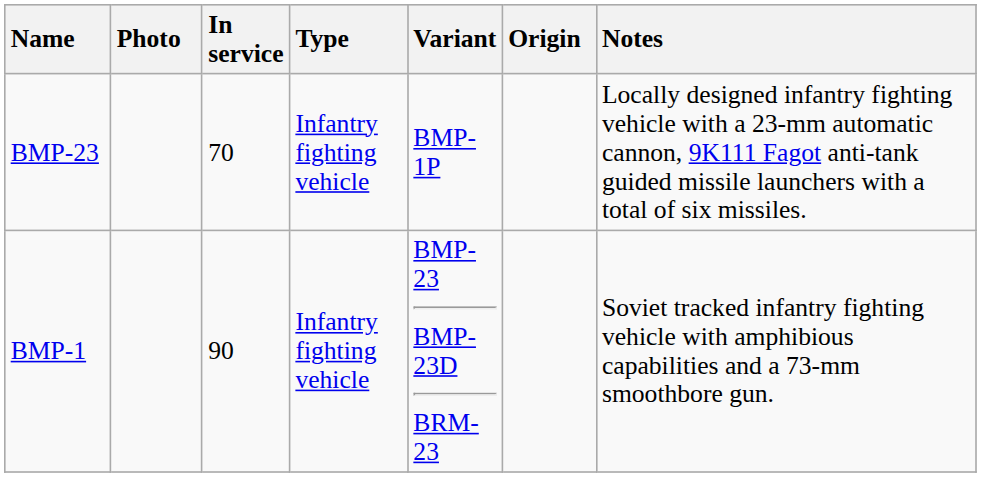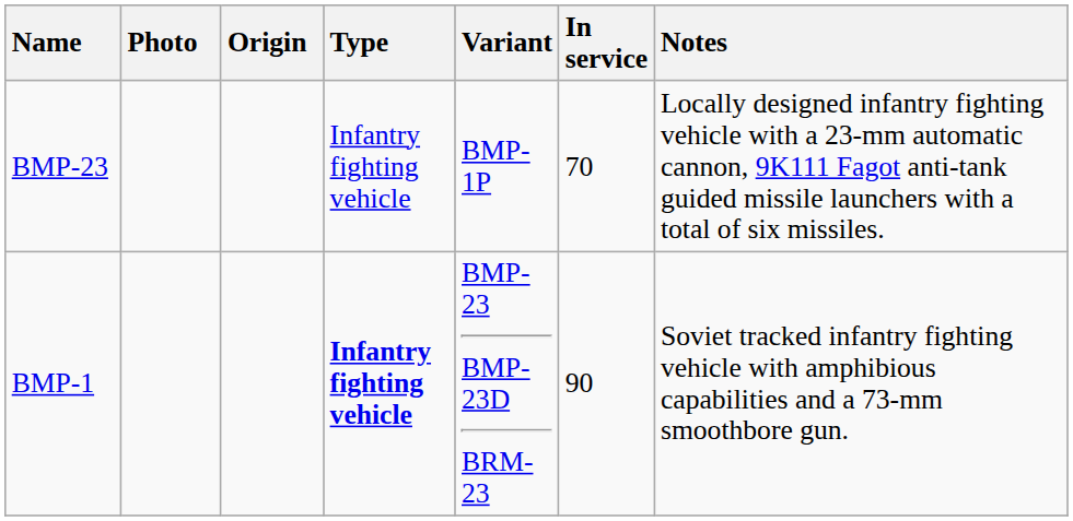 <table class="wikitable sortable">
 <tr>
 <th style="text-align: left; width:12%;">Name</th>
 <th style="text-align: left; width:10%;">Photo</th>
-<th style="text-align: left; width:7%;">In service</th>
+<th style="text-align: left; width:10%;">Origin</th>
 <th style="text-align: left; width:13%;">Type</th>
 <th>Variant</th>
-<th style="text-align: left; width:10%;">Origin</th>
+<th style="text-align: left; width:7%;">In service</th>
 <th style="text-align: left; width:50%;">Notes</th>
 </tr>
 <tr>
 <td><a href='#'>BMP-23</a></td>
 <td></td>
-<td>70</td>
+<td></td>
 <td><a href='#'>Infantry fighting vehicle</a></td>
 <td><a href='#'>BMP-1P</a></td>
-<td></td>
+<td>70</td>
 <td>Locally designed infantry fighting vehicle with a 23-mm automatic cannon, <a href='#'>9K111 Fagot</a> anti-tank guided missile launchers with a total of six missiles.</td>
 </tr>
 <tr>
 <td><a href='#'>BMP-1</a></td>
 <td></td>
+<td></td>
+<td><strong><a href='#'>Infantry fighting vehicle</a></strong></td>
+<td><a href='#'>BMP-23</a><hr><a href='#'>BMP-23D</a><hr><a href='#'>BRM-23</a></td>
 <td>90</td>
-<td><a href='#'>Infantry fighting vehicle</a></td>
-<td><a href='#'>BMP-23</a><hr><a href='#'>BMP-23D</a><hr><a href='#'>BRM-23</a></td>
-<td></td>
 <td>Soviet tracked infantry fighting vehicle with amphibious capabilities and a 73-mm smoothbore gun.</td>
 </tr>
 </table>
